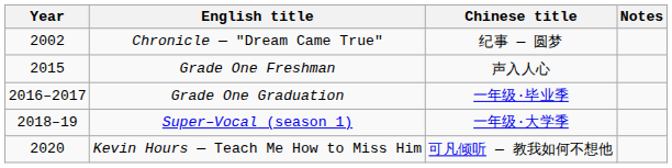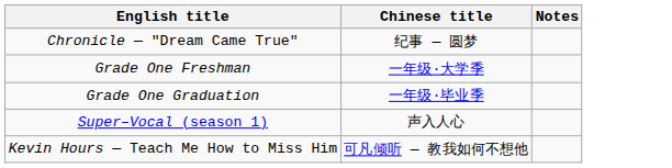 <table class="wikitable plainrowheaders" style="text-align:center;" border="1">
 <tr>
-<th scope="col">Year</th>
 <th scope="col">English title</th>
 <th scope="col">Chinese title</th>
 <th scope="col">Notes</th>
 </tr>
 <tr>
-<td>2002</td>
 <td><em>Chronicle</em> — "Dream Came True"</td>
 <td>纪事 — 圆梦</td>
 <td></td>
 </tr>
 <tr>
-<td>2015</td>
 <td><em>Grade One Freshman</em></td>
-<td>声入人心</td>
+<td><a href='#'>一年级·大学季</a></td>
 <td></td>
 </tr>
 <tr>
-<td>2016–2017</td>
 <td><em>Grade One Graduation</em></td>
 <td><a href='#'>一年级·毕业季</a></td>
 <td></td>
 </tr>
 <tr>
-<td>2018–19</td>
 <td><a href='#'><em>Super–Vocal</em> (season 1)</a></td>
-<td><a href='#'>一年级·大学季</a></td>
+<td>声入人心</td>
 <td></td>
 </tr>
 <tr>
-<td>2020</td>
 <td><em>Kevin Hours</em> — Teach Me How to Miss Him</td>
 <td><a href='#'>可凡倾听</a> — 教我如何不想他</td>
 <td></td>
 </tr>
 </table>
